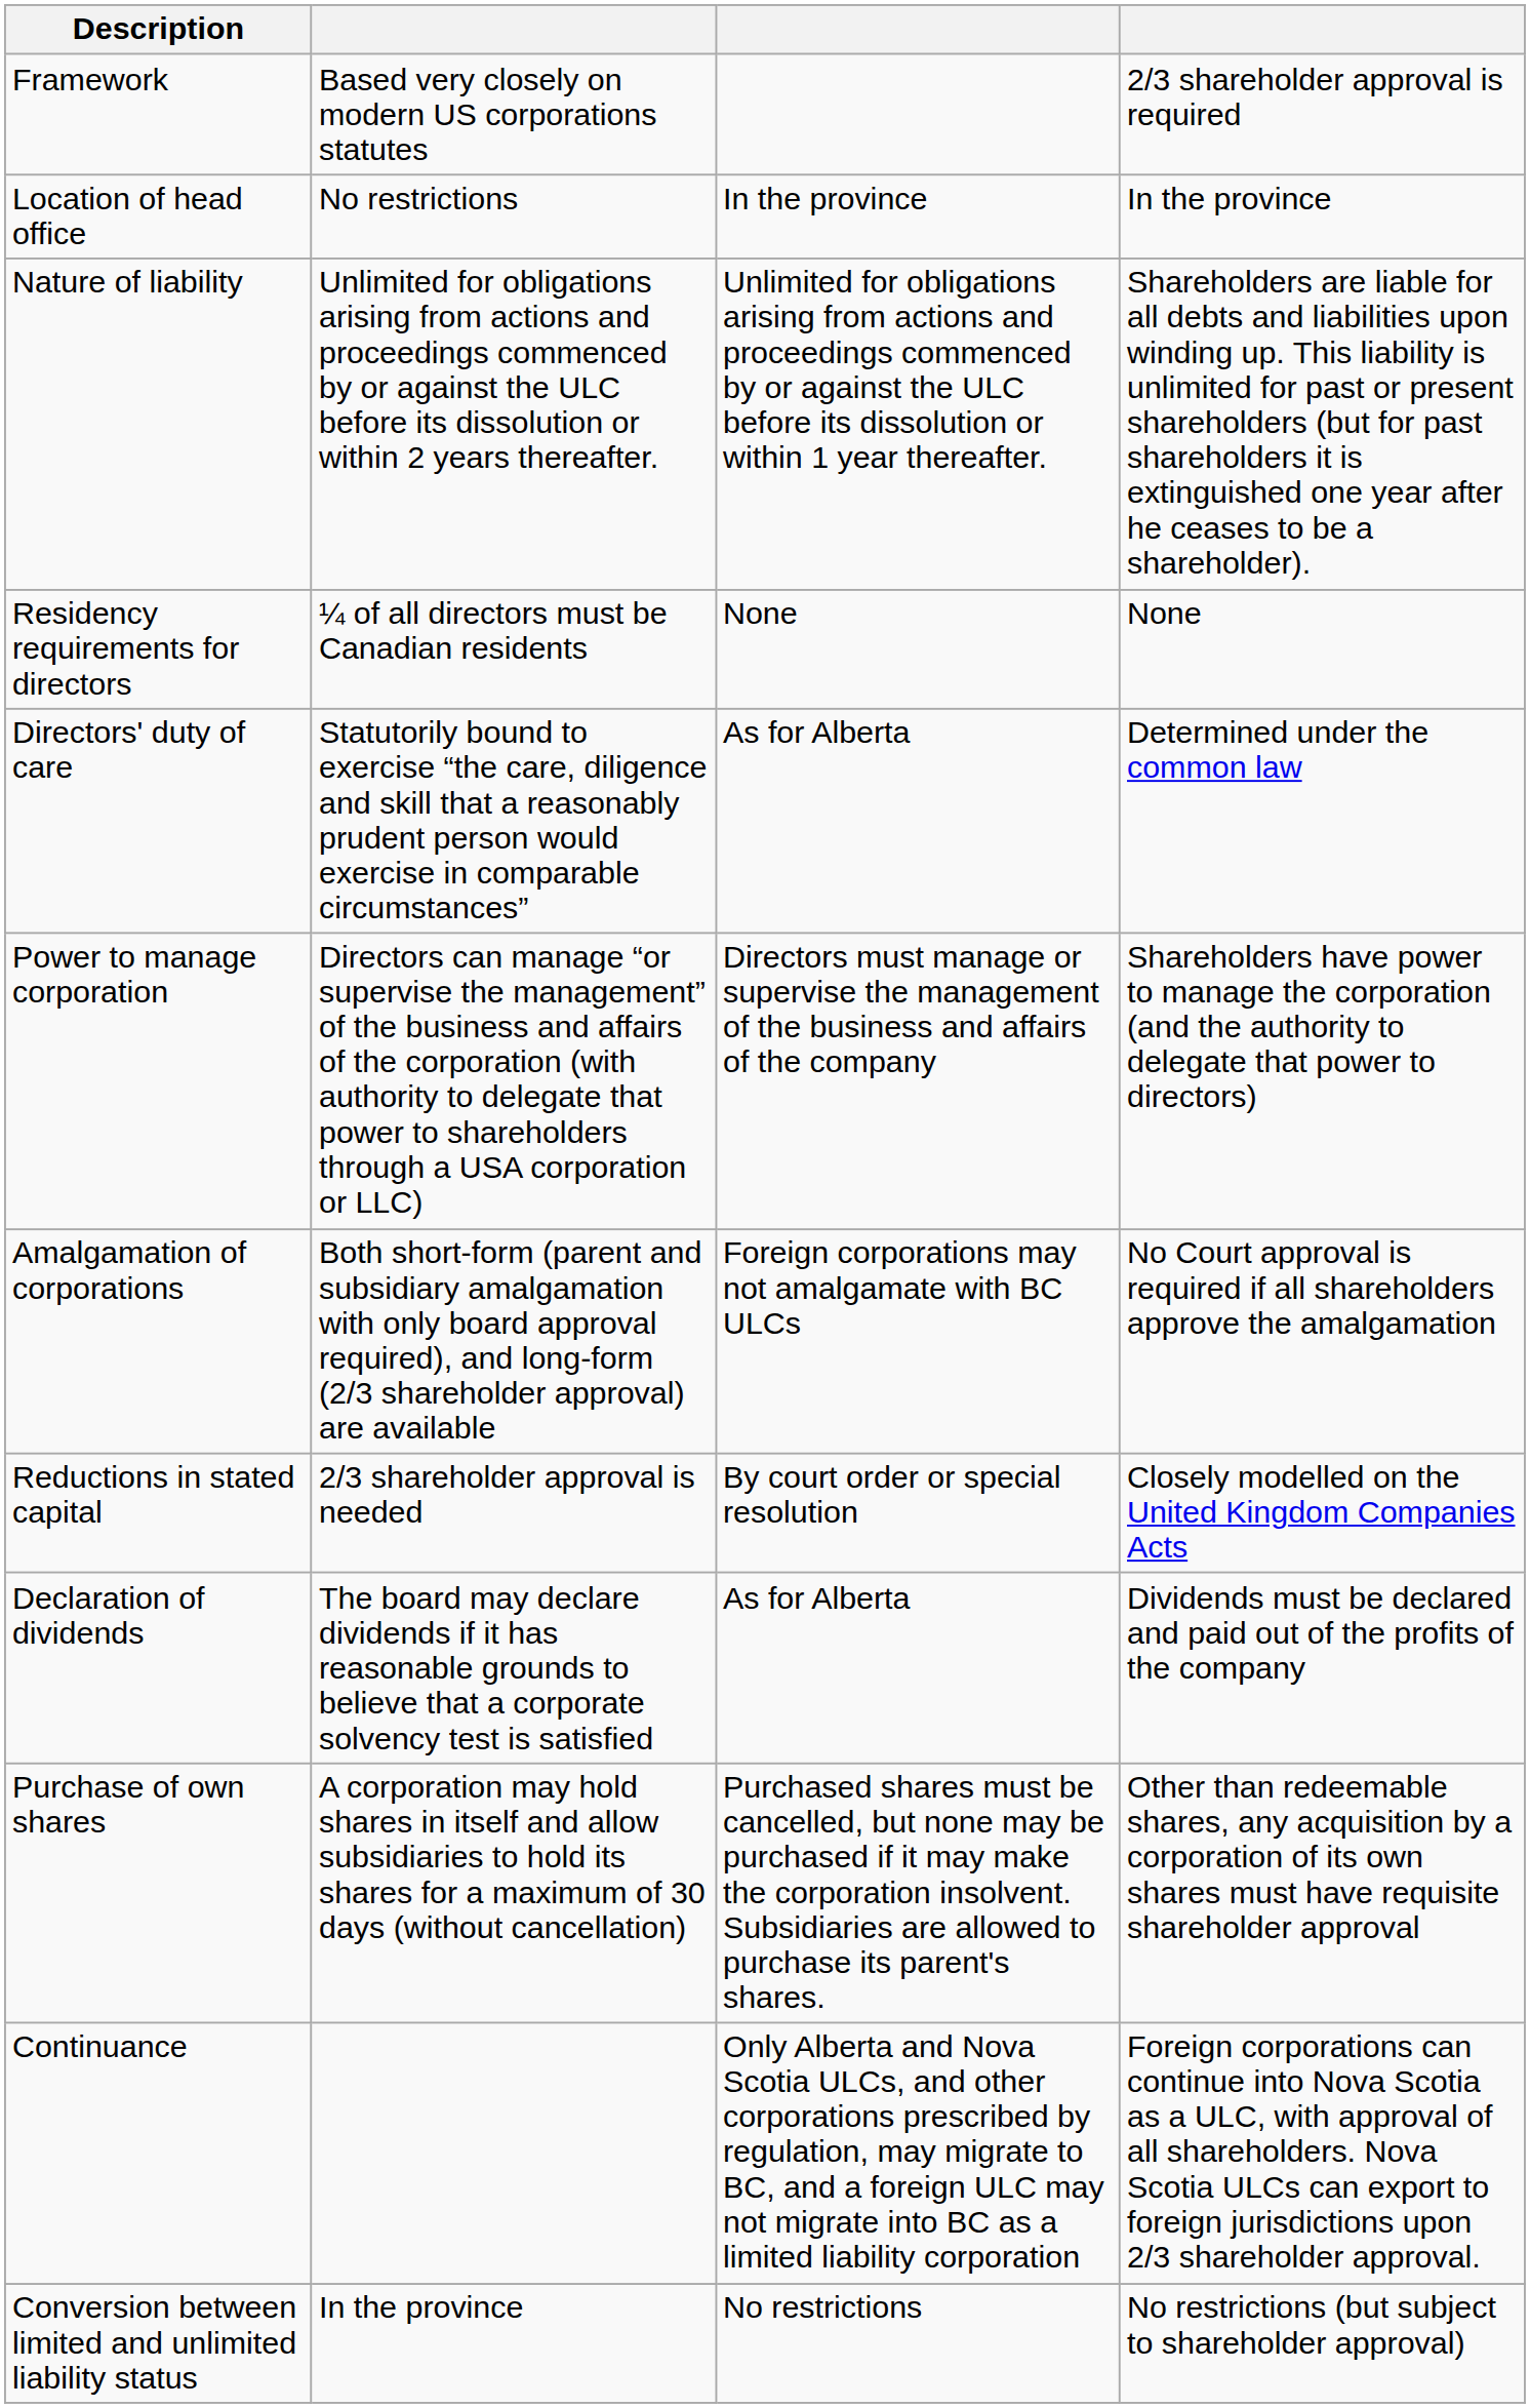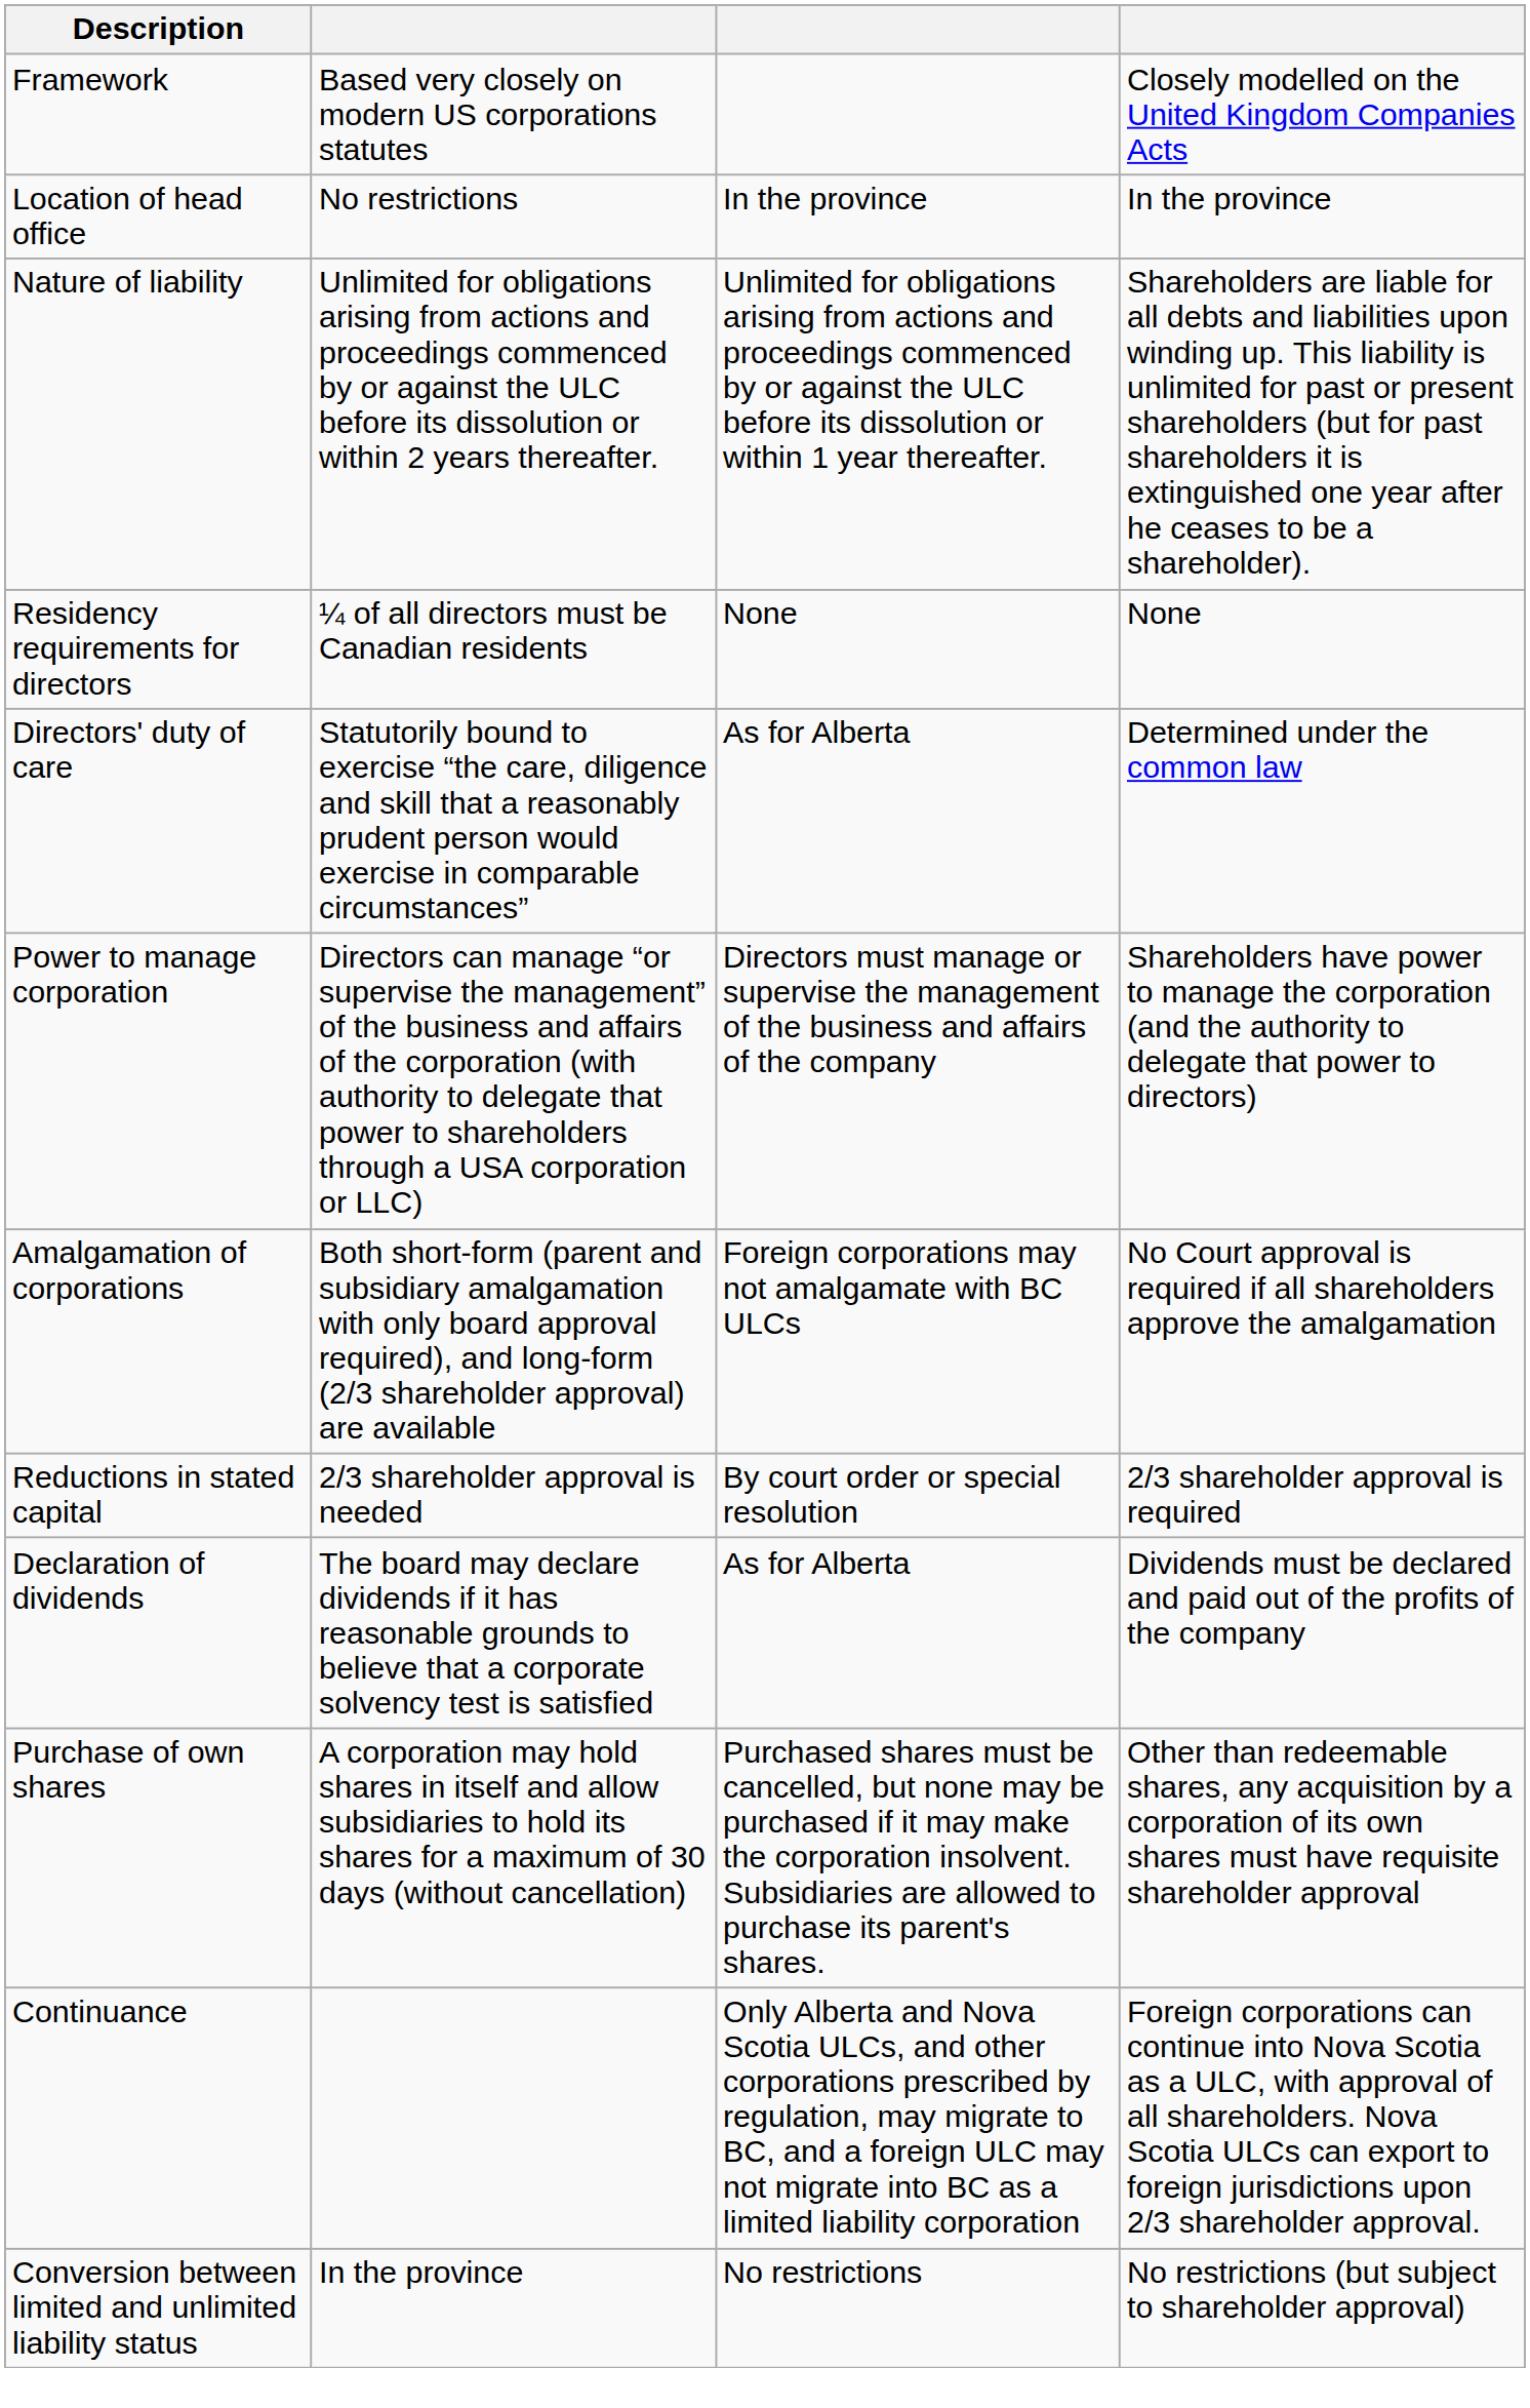 <table class="wikitable">
 <tr>
 <th width=150>Description</th>
 <th width=200></th>
 <th width=200></th>
 <th width=200></th>
 </tr>
 <tr valign="top">
 <td>Framework</td>
 <td>Based very closely on modern US corporations statutes</td>
 <td></td>
-<td>2/3 shareholder approval is required</td>
+<td>Closely modelled on the <a href='#'>United Kingdom Companies Acts</a></td>
 </tr>
 <tr valign="top">
 <td>Location of head office</td>
 <td>No restrictions</td>
 <td>In the province</td>
 <td>In the province</td>
 </tr>
 <tr valign="top">
 <td>Nature of liability</td>
 <td>Unlimited for obligations arising from actions and proceedings commenced by or against the ULC before its dissolution or within 2 years thereafter.</td>
 <td>Unlimited for obligations arising from actions and proceedings commenced by or against the ULC before its dissolution or within 1 year thereafter.</td>
 <td>Shareholders are liable for all debts and liabilities upon winding up.  This liability is unlimited for past or present shareholders (but for past shareholders it is extinguished one year after he ceases to be a shareholder).</td>
 </tr>
 <tr valign="top">
 <td>Residency requirements for directors</td>
 <td>¼ of all directors must be Canadian residents</td>
 <td>None</td>
 <td>None</td>
 </tr>
 <tr valign="top">
 <td>Directors' duty of care</td>
 <td>Statutorily bound to exercise “the care, diligence and skill that a reasonably prudent person would exercise in comparable circumstances”</td>
 <td>As for Alberta</td>
 <td>Determined under the <a href='#'>common law</a></td>
 </tr>
 <tr valign="top">
 <td>Power to manage corporation</td>
 <td>Directors can manage “or supervise the management” of the business and affairs of the corporation (with authority to delegate that power to shareholders through a USA corporation or LLC)</td>
 <td>Directors must manage or supervise the management of the business and affairs of the company</td>
 <td>Shareholders have power to manage the corporation (and the authority to delegate that power to directors)</td>
 </tr>
 <tr valign="top">
 <td>Amalgamation of corporations</td>
 <td>Both short-form (parent and subsidiary amalgamation with only board approval required), and long-form (2/3 shareholder approval) are available</td>
 <td>Foreign corporations may not amalgamate with BC ULCs</td>
 <td>No Court approval is required if all shareholders approve the amalgamation</td>
 </tr>
 <tr valign="top">
 <td>Reductions in stated capital</td>
 <td>2/3 shareholder approval is needed</td>
 <td>By court order or special resolution</td>
-<td>Closely modelled on the <a href='#'>United Kingdom Companies Acts</a></td>
+<td>2/3 shareholder approval is required</td>
 </tr>
 <tr valign="top">
 <td>Declaration of dividends</td>
 <td>The board may declare dividends if it has reasonable grounds to believe that a corporate solvency test is satisfied</td>
 <td>As for Alberta</td>
 <td>Dividends must be declared and paid out of the profits of the company</td>
 </tr>
 <tr valign="top">
 <td>Purchase of own shares</td>
 <td>A corporation may hold shares in itself and allow subsidiaries to hold its shares for a maximum of 30 days (without cancellation)</td>
 <td>Purchased shares must be cancelled, but none may be purchased if it may make the corporation insolvent. Subsidiaries are allowed to purchase its parent's shares.</td>
 <td>Other than redeemable shares, any acquisition by a corporation of its own shares must have requisite shareholder approval</td>
 </tr>
 <tr valign="top">
 <td>Continuance</td>
 <td></td>
 <td>Only Alberta and Nova Scotia ULCs, and other corporations prescribed by regulation, may migrate to BC, and a foreign ULC may not migrate into BC as a limited liability corporation</td>
 <td>Foreign corporations can continue into Nova Scotia as a ULC, with approval of all shareholders.   Nova Scotia ULCs can export to foreign jurisdictions upon 2/3 shareholder approval.</td>
 </tr>
 <tr valign="top">
 <td>Conversion between limited and unlimited liability status</td>
 <td>In the province</td>
 <td>No restrictions</td>
 <td>No restrictions (but subject to shareholder approval)</td>
 </tr>
 </table>
